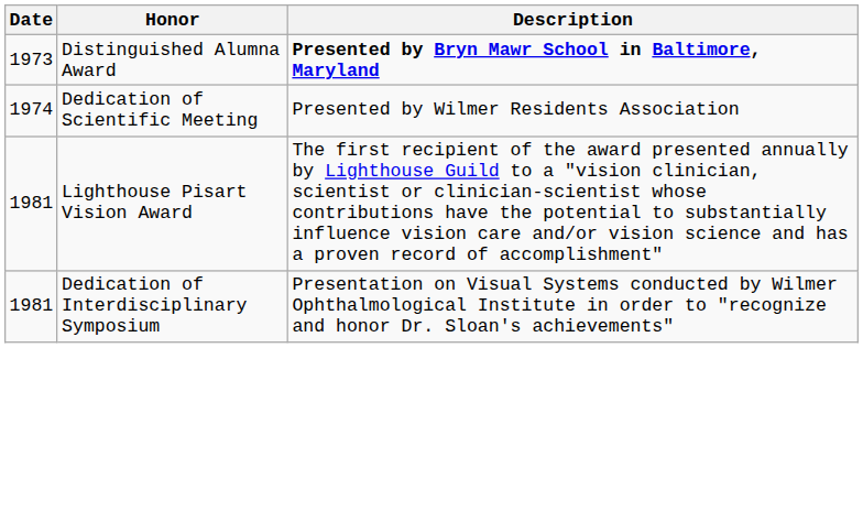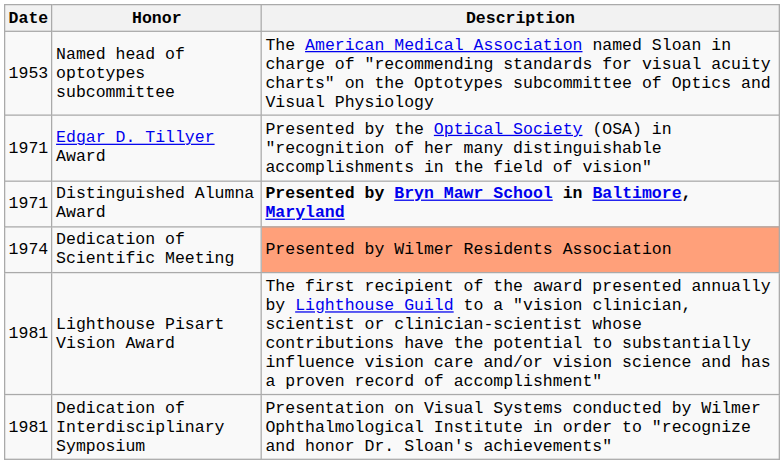 <table class="wikitable">
 <tr>
 <th>Date</th>
 <th>Honor</th>
 <th>Description</th>
 </tr>
 <tr>
-<td>1973</td>
+<td>1953</td>
+<td>Named head of optotypes subcommittee</td>
+<td>The <a href='#'>American Medical Association</a> named Sloan in charge of "recommending standards for visual acuity charts" on the Optotypes subcommittee of Optics and Visual Physiology</td>
+</tr>
+<tr>
+<td>1971</td>
+<td><a href='#'>Edgar D. Tillyer</a> Award</td>
+<td>Presented by the <a href='#'>Optical Society</a> (OSA) in "recognition of her many distinguishable accomplishments in the field of vision"</td>
+</tr>
+<tr>
+<td>1971</td>
 <td>Distinguished Alumna Award</td>
 <td><strong>Presented by <a href='#'>Bryn Mawr School</a> in <a href='#'>Baltimore</a>, <a href='#'>Maryland</a></strong></td>
 </tr>
 <tr>
 <td>1974</td>
 <td>Dedication of Scientific Meeting</td>
-<td>Presented by Wilmer Residents Association</td>
+<td style="background: lightsalmon;">Presented by Wilmer Residents Association</td>
 </tr>
 <tr>
 <td>1981</td>
 <td><span></span>Lighthouse Pisart Vision Award<span></span></td>
 <td>The first recipient of the award presented annually by <a href='#'>Lighthouse Guild</a> to a "vision clinician, scientist or clinician-scientist whose contributions have the potential to substantially influence vision care and/or vision science and has a proven record of accomplishment"</td>
 </tr>
 <tr>
 <td>1981</td>
 <td>Dedication of Interdisciplinary Symposium</td>
 <td>Presentation on Visual Systems conducted by Wilmer Ophthalmological Institute in order to "recognize and honor Dr. Sloan's achievements"</td>
 </tr>
 </table>
